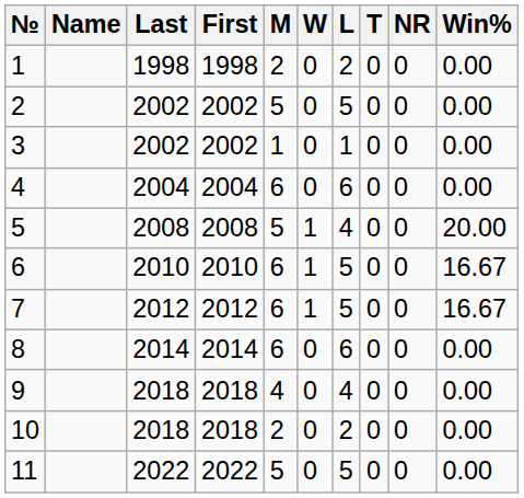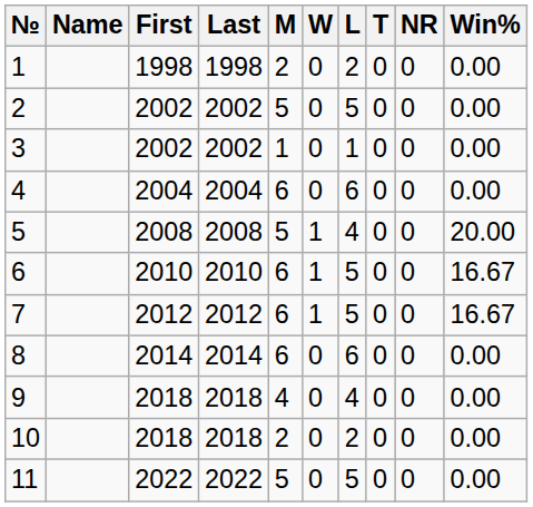 <table class="wikitable sortable">
 <tr>
 <th>№</th>
 <th>Name</th>
+<th>First</th>
 <th>Last</th>
-<th>First</th>
 <th>M</th>
 <th>W</th>
 <th>L</th>
 <th>T</th>
 <th>NR</th>
 <th>Win%</th>
 </tr>
 <tr>
 <td>1</td>
 <td></td>
 <td>1998</td>
 <td>1998</td>
 <td>2</td>
 <td>0</td>
 <td>2</td>
 <td>0</td>
 <td>0</td>
 <td>0.00</td>
 </tr>
 <tr>
 <td>2</td>
 <td></td>
 <td>2002</td>
 <td>2002</td>
 <td>5</td>
 <td>0</td>
 <td>5</td>
 <td>0</td>
 <td>0</td>
 <td>0.00</td>
 </tr>
 <tr>
 <td>3</td>
 <td></td>
 <td>2002</td>
 <td>2002</td>
 <td>1</td>
 <td>0</td>
 <td>1</td>
 <td>0</td>
 <td>0</td>
 <td>0.00</td>
 </tr>
 <tr>
 <td>4</td>
 <td></td>
 <td>2004</td>
 <td>2004</td>
 <td>6</td>
 <td>0</td>
 <td>6</td>
 <td>0</td>
 <td>0</td>
 <td>0.00</td>
 </tr>
 <tr>
 <td>5</td>
 <td></td>
 <td>2008</td>
 <td>2008</td>
 <td>5</td>
 <td>1</td>
 <td>4</td>
 <td>0</td>
 <td>0</td>
 <td>20.00</td>
 </tr>
 <tr>
 <td>6</td>
 <td></td>
 <td>2010</td>
 <td>2010</td>
 <td>6</td>
 <td>1</td>
 <td>5</td>
 <td>0</td>
 <td>0</td>
 <td>16.67</td>
 </tr>
 <tr>
 <td>7</td>
 <td></td>
 <td>2012</td>
 <td>2012</td>
 <td>6</td>
 <td>1</td>
 <td>5</td>
 <td>0</td>
 <td>0</td>
 <td>16.67</td>
 </tr>
 <tr>
 <td>8</td>
 <td></td>
 <td>2014</td>
 <td>2014</td>
 <td>6</td>
 <td>0</td>
 <td>6</td>
 <td>0</td>
 <td>0</td>
 <td>0.00</td>
 </tr>
 <tr>
 <td>9</td>
 <td></td>
 <td>2018</td>
 <td>2018</td>
 <td>4</td>
 <td>0</td>
 <td>4</td>
 <td>0</td>
 <td>0</td>
 <td>0.00</td>
 </tr>
 <tr>
 <td>10</td>
 <td></td>
 <td>2018</td>
 <td>2018</td>
 <td>2</td>
 <td>0</td>
 <td>2</td>
 <td>0</td>
 <td>0</td>
 <td>0.00</td>
 </tr>
 <tr>
 <td>11</td>
 <td></td>
 <td>2022</td>
 <td>2022</td>
 <td>5</td>
 <td>0</td>
 <td>5</td>
 <td>0</td>
 <td>0</td>
 <td>0.00</td>
 </tr>
 </table>
